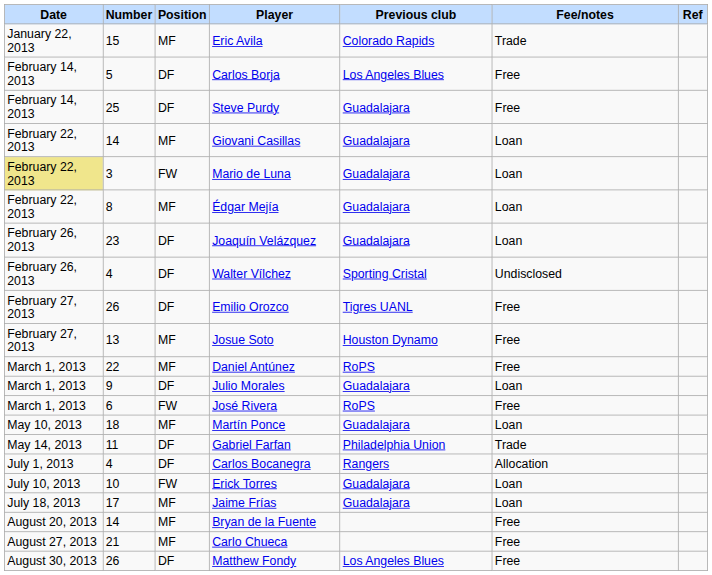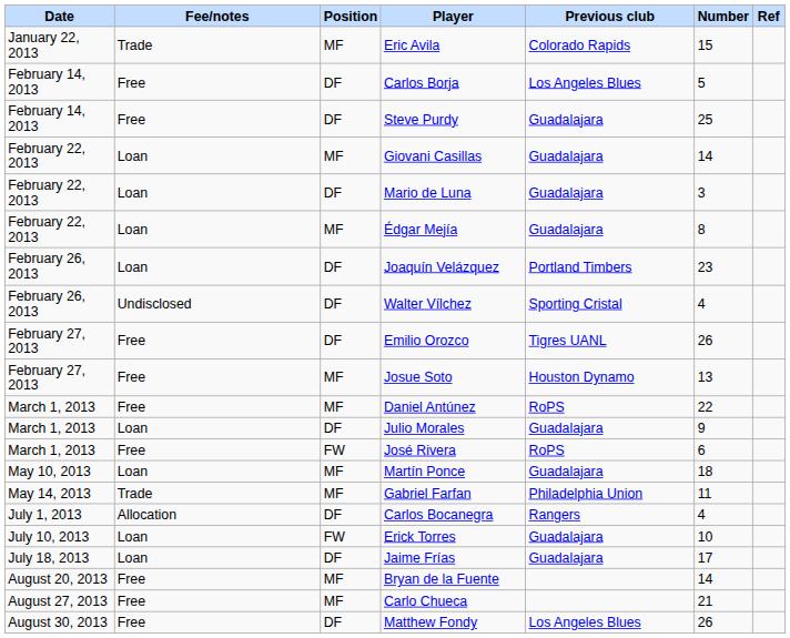 <table class="wikitable" style="text-align:left; font-size:95%;">
 <tr>
 <th style="background:#c2ddff; width:125px;">Date</th>
-<th style="background:#c2ddff; width:50px;">Number</th>
+<th style="background:#c2ddff; width:250px;">Fee/notes</th>
 <th style="background:#c2ddff; width:50px;">Position</th>
 <th style="background:#c2ddff; width:170px;">Player</th>
 <th style="background:#c2ddff; width:200px;">Previous club</th>
-<th style="background:#c2ddff; width:250px;">Fee/notes</th>
+<th style="background:#c2ddff; width:50px;">Number</th>
 <th style="background:#c2ddff; width:30px;">Ref</th>
 </tr>
 <tr>
 <td>January 22, 2013</td>
-<td>15</td>
+<td>Trade</td>
 <td>MF</td>
 <td> <a href='#'>Eric Avila</a></td>
 <td><a href='#'>Colorado Rapids</a></td>
-<td>Trade</td>
+<td>15</td>
 <td></td>
 </tr>
 <tr>
 <td>February 14, 2013</td>
-<td>5</td>
+<td>Free</td>
 <td>DF</td>
 <td> <a href='#'>Carlos Borja</a></td>
 <td><a href='#'>Los Angeles Blues</a></td>
-<td>Free</td>
+<td>5</td>
 <td></td>
 </tr>
 <tr>
 <td>February 14, 2013</td>
-<td>25</td>
+<td>Free</td>
 <td>DF</td>
 <td> <a href='#'>Steve Purdy</a></td>
 <td> <a href='#'>Guadalajara</a></td>
-<td>Free</td>
+<td>25</td>
 <td></td>
 </tr>
 <tr>
 <td>February 22, 2013</td>
-<td>14</td>
+<td>Loan</td>
 <td>MF</td>
 <td> <a href='#'>Giovani Casillas</a></td>
 <td> <a href='#'>Guadalajara</a></td>
-<td>Loan</td>
-<td></td>
-</tr>
-<tr>
-<td style="background: khaki;">February 22, 2013</td>
-<td>3</td>
-<td>FW</td>
-<td> <a href='#'>Mario de Luna</a></td>
-<td> <a href='#'>Guadalajara</a></td>
-<td>Loan</td>
+<td>14</td>
 <td></td>
 </tr>
 <tr>
 <td>February 22, 2013</td>
-<td>8</td>
+<td>Loan</td>
+<td>DF</td>
+<td> <a href='#'>Mario de Luna</a></td>
+<td> <a href='#'>Guadalajara</a></td>
+<td>3</td>
+<td></td>
+</tr>
+<tr>
+<td>February 22, 2013</td>
+<td>Loan</td>
 <td>MF</td>
 <td> <a href='#'>Édgar Mejía</a></td>
 <td> <a href='#'>Guadalajara</a></td>
-<td>Loan</td>
+<td>8</td>
 <td></td>
 </tr>
 <tr>
 <td>February 26, 2013</td>
-<td>23</td>
+<td>Loan</td>
 <td>DF</td>
 <td> <a href='#'>Joaquín Velázquez</a></td>
-<td> <a href='#'>Guadalajara</a></td>
-<td>Loan</td>
+<td><a href='#'>Portland Timbers</a></td>
+<td>23</td>
 <td></td>
 </tr>
 <tr>
 <td>February 26, 2013</td>
-<td>4</td>
+<td>Undisclosed</td>
 <td>DF</td>
 <td> <a href='#'>Walter Vílchez</a></td>
 <td> <a href='#'>Sporting Cristal</a></td>
-<td>Undisclosed</td>
+<td>4</td>
 <td></td>
 </tr>
 <tr>
 <td>February 27, 2013</td>
-<td>26</td>
+<td>Free</td>
 <td>DF</td>
 <td> <a href='#'>Emilio Orozco</a></td>
 <td> <a href='#'>Tigres UANL</a></td>
-<td>Free</td>
+<td>26</td>
 <td></td>
 </tr>
 <tr>
 <td>February 27, 2013</td>
-<td>13</td>
+<td>Free</td>
 <td>MF</td>
 <td> <a href='#'>Josue Soto</a></td>
 <td><a href='#'>Houston Dynamo</a></td>
-<td>Free</td>
+<td>13</td>
 <td></td>
 </tr>
 <tr>
 <td>March 1, 2013</td>
-<td>22</td>
+<td>Free</td>
 <td>MF</td>
 <td> <a href='#'>Daniel Antúnez</a></td>
 <td> <a href='#'>RoPS</a></td>
-<td>Free</td>
+<td>22</td>
 <td></td>
 </tr>
 <tr>
 <td>March 1, 2013</td>
-<td>9</td>
+<td>Loan</td>
 <td>DF</td>
 <td> <a href='#'>Julio Morales</a></td>
 <td> <a href='#'>Guadalajara</a></td>
-<td>Loan</td>
+<td>9</td>
 <td></td>
 </tr>
 <tr>
 <td>March 1, 2013</td>
-<td>6</td>
+<td>Free</td>
 <td>FW</td>
 <td> <a href='#'>José Rivera</a></td>
 <td> <a href='#'>RoPS</a></td>
-<td>Free</td>
+<td>6</td>
 <td></td>
 </tr>
 <tr>
 <td>May 10, 2013</td>
-<td>18</td>
+<td>Loan</td>
 <td>MF</td>
 <td> <a href='#'>Martín Ponce</a></td>
 <td> <a href='#'>Guadalajara</a></td>
-<td>Loan</td>
+<td>18</td>
 <td></td>
 </tr>
 <tr>
 <td>May 14, 2013</td>
-<td>11</td>
-<td>DF</td>
+<td>Trade</td>
+<td>MF</td>
 <td> <a href='#'>Gabriel Farfan</a></td>
 <td><a href='#'>Philadelphia Union</a></td>
-<td>Trade</td>
+<td>11</td>
 <td></td>
 </tr>
 <tr>
 <td>July 1, 2013</td>
-<td>4</td>
+<td>Allocation</td>
 <td>DF</td>
 <td> <a href='#'>Carlos Bocanegra</a></td>
 <td> <a href='#'>Rangers</a></td>
-<td>Allocation</td>
+<td>4</td>
 <td></td>
 </tr>
 <tr>
 <td>July 10, 2013</td>
-<td>10</td>
+<td>Loan</td>
 <td>FW</td>
 <td> <a href='#'>Erick Torres</a></td>
 <td> <a href='#'>Guadalajara</a></td>
-<td>Loan</td>
+<td>10</td>
 <td></td>
 </tr>
 <tr>
 <td>July 18, 2013</td>
-<td>17</td>
-<td>MF</td>
+<td>Loan</td>
+<td>DF</td>
 <td> <a href='#'>Jaime Frías</a></td>
 <td> <a href='#'>Guadalajara</a></td>
-<td>Loan</td>
+<td>17</td>
 <td></td>
 </tr>
 <tr>
 <td>August 20, 2013</td>
-<td>14</td>
+<td>Free</td>
 <td>MF</td>
 <td> <a href='#'>Bryan de la Fuente</a></td>
 <td></td>
-<td>Free</td>
+<td>14</td>
 <td></td>
 </tr>
 <tr>
 <td>August 27, 2013</td>
-<td>21</td>
+<td>Free</td>
 <td>MF</td>
 <td> <a href='#'>Carlo Chueca</a></td>
 <td></td>
-<td>Free</td>
+<td>21</td>
 <td></td>
 </tr>
 <tr>
 <td>August 30, 2013</td>
-<td>26</td>
+<td>Free</td>
 <td>DF</td>
 <td> <a href='#'>Matthew Fondy</a></td>
 <td><a href='#'>Los Angeles Blues</a></td>
-<td>Free</td>
+<td>26</td>
 <td></td>
 </tr>
 </table>
